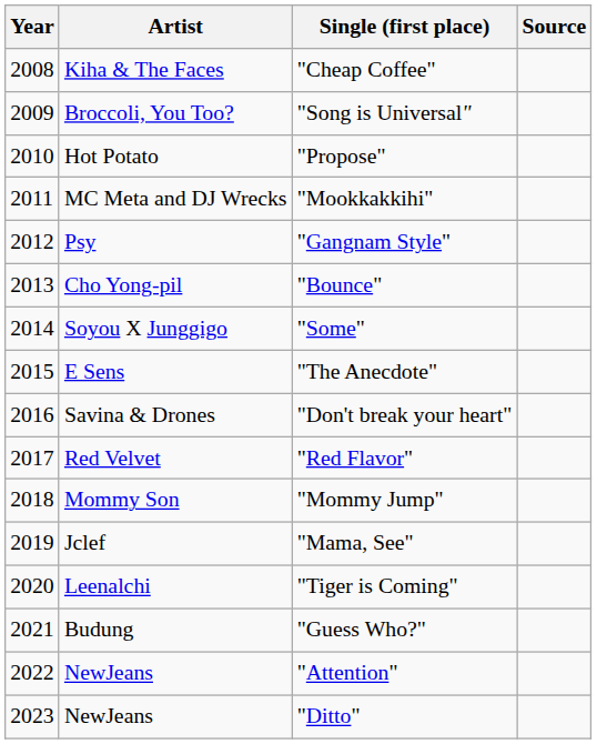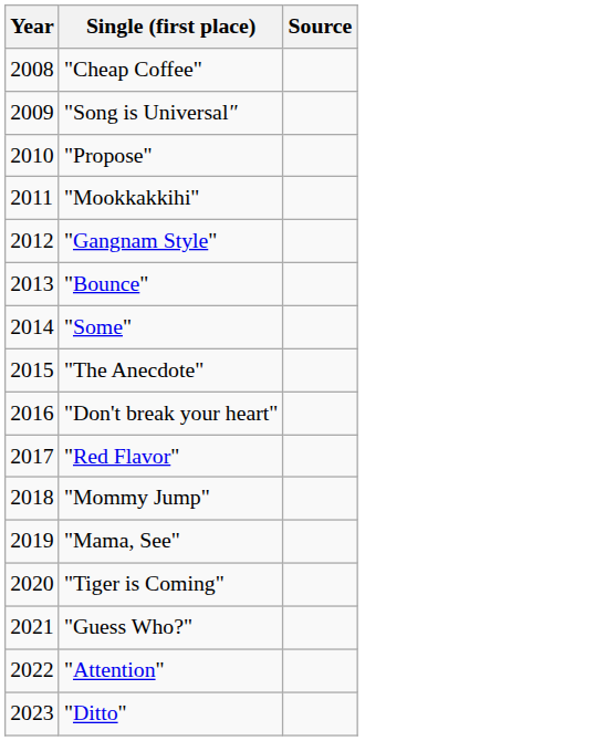 <table class="wikitable" style="font-size:0.95em;line-height:1.5em;">
 <tr>
 <th>Year</th>
-<th>Artist</th>
 <th>Single (first place)</th>
 <th>Source</th>
 </tr>
 <tr>
 <td>2008</td>
-<td><a href='#'>Kiha & The Faces</a></td>
 <td>"Cheap Coffee"</td>
 <td></td>
 </tr>
 <tr>
 <td>2009</td>
-<td><a href='#'>Broccoli, You Too?</a></td>
 <td>"Song is Universal<em>"</em></td>
 <td></td>
 </tr>
 <tr>
 <td>2010</td>
-<td>Hot Potato</td>
 <td>"Propose"</td>
 <td></td>
 </tr>
 <tr>
 <td>2011</td>
-<td>MC Meta and DJ Wrecks</td>
 <td>"Mookkakkihi"</td>
 <td></td>
 </tr>
 <tr>
 <td>2012</td>
-<td><a href='#'>Psy</a></td>
 <td>"<a href='#'>Gangnam Style</a>"</td>
 <td></td>
 </tr>
 <tr>
 <td>2013</td>
-<td><a href='#'>Cho Yong-pil</a></td>
 <td>"<a href='#'>Bounce</a>"</td>
 <td></td>
 </tr>
 <tr>
 <td>2014</td>
-<td><a href='#'>Soyou</a> X <a href='#'>Junggigo</a></td>
 <td>"<a href='#'>Some</a>"</td>
 <td></td>
 </tr>
 <tr>
 <td>2015</td>
-<td><a href='#'>E Sens</a></td>
 <td>"The Anecdote"</td>
 <td></td>
 </tr>
 <tr>
 <td>2016</td>
-<td>Savina & Drones</td>
 <td>"Don't break your heart"</td>
 <td></td>
 </tr>
 <tr>
 <td>2017</td>
-<td><a href='#'>Red Velvet</a></td>
 <td>"<a href='#'>Red Flavor</a>"</td>
 <td></td>
 </tr>
 <tr>
 <td>2018</td>
-<td><a href='#'>Mommy Son</a></td>
 <td>"Mommy Jump"</td>
 <td></td>
 </tr>
 <tr>
 <td>2019</td>
-<td>Jclef</td>
 <td>"Mama, See"</td>
 <td></td>
 </tr>
 <tr>
 <td>2020</td>
-<td><a href='#'>Leenalchi</a></td>
 <td>"Tiger is Coming"</td>
 <td></td>
 </tr>
 <tr>
 <td>2021</td>
-<td>Budung</td>
 <td>"Guess Who?"</td>
 <td></td>
 </tr>
 <tr>
 <td>2022</td>
-<td><a href='#'>NewJeans</a></td>
 <td>"<a href='#'>Attention</a>"</td>
 <td></td>
 </tr>
 <tr>
 <td>2023</td>
-<td>NewJeans</td>
 <td>"<a href='#'>Ditto</a>"</td>
 <td></td>
 </tr>
 </table>
